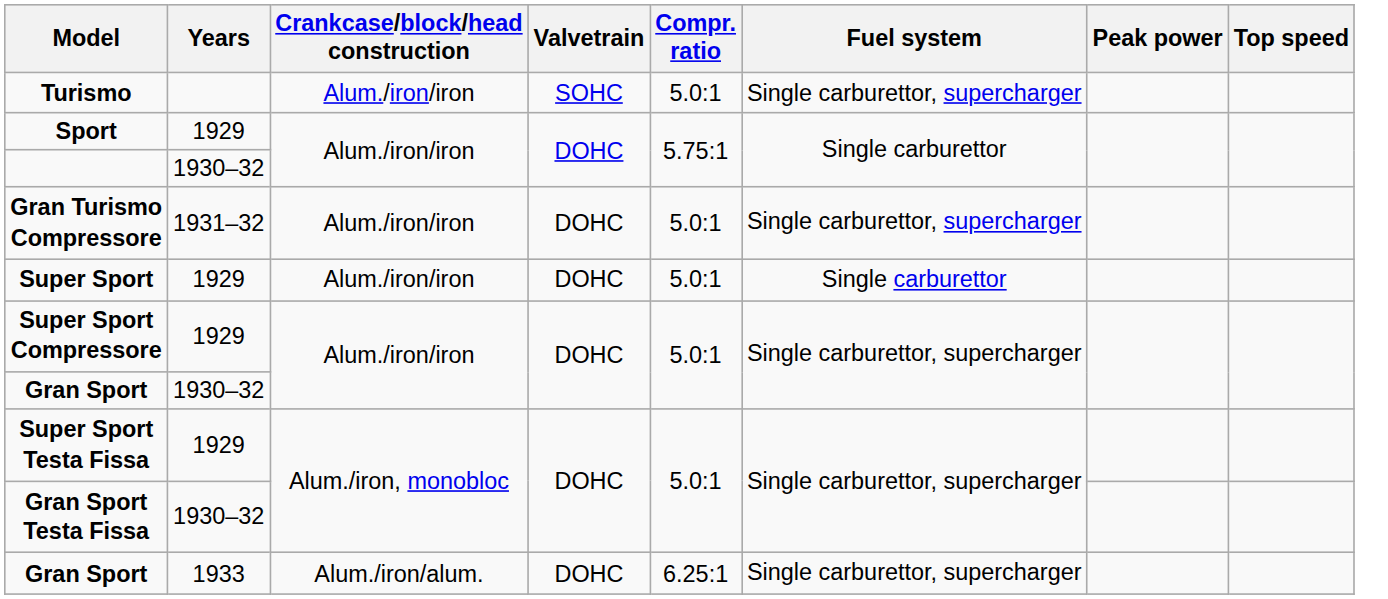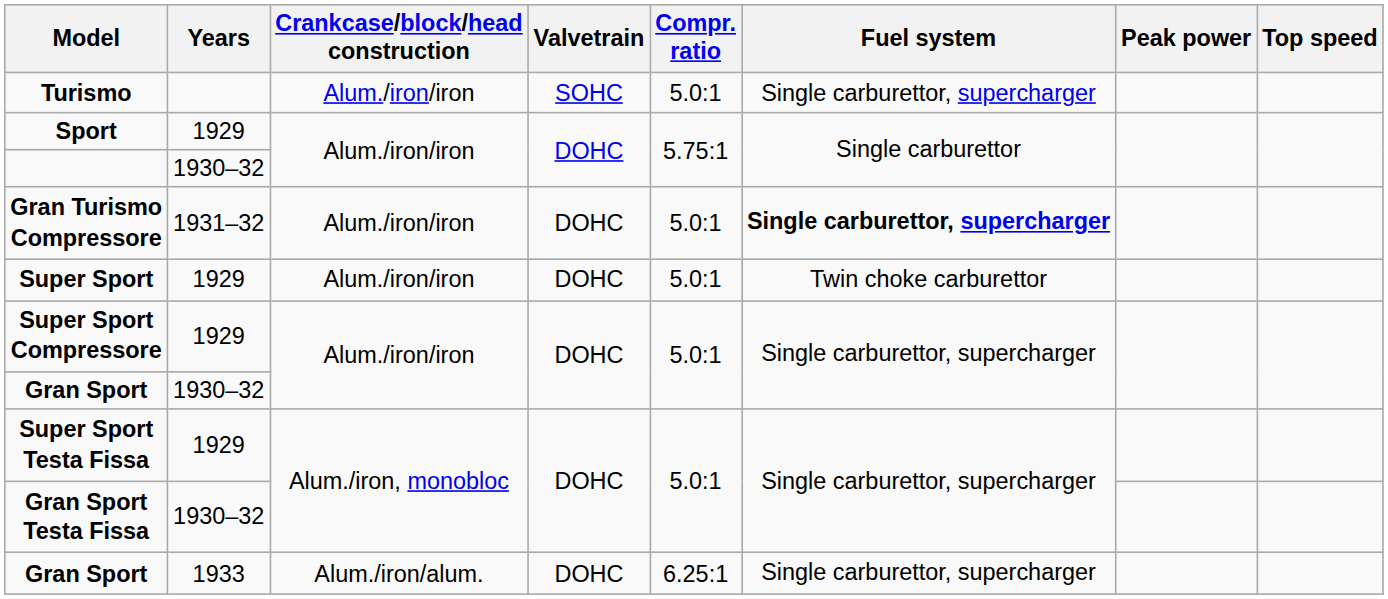 <table class="wikitable" style="text-align:center; font-size:91%;">
 <tr>
 <th>Model</th>
 <th>Years</th>
 <th style="line-height:1.2em;"><a href='#'>Crankcase</a>/<wbr><a href='#'>block</a>/<a href='#'>head</a><br>construction</th>
 <th>Valvetrain</th>
 <th style="line-height:1.2em;"><a href='#'>Compr.<br>ratio</a></th>
 <th style="line-height:1.2em;">Fuel system</th>
 <th>Peak power</th>
 <th>Top speed</th>
 </tr>
 <tr>
 <td><strong>Turismo</strong></td>
 <td></td>
 <td><a href='#'>Alum.</a>/<a href='#'>iron</a>/iron</td>
 <td><a href='#'>SOHC</a></td>
 <td>5.0:1</td>
 <td style="line-height:1.3em;">Single carburettor, <a href='#'>supercharger</a></td>
 <td style="line-height:1.3em;"> </td>
 <td style="line-height:1.3em;"></td>
 </tr>
 <tr>
 <td><strong>Sport</strong></td>
 <td>1929</td>
 <td rowspan=2>Alum./iron/iron</td>
 <td rowspan=2><a href='#'>DOHC</a></td>
 <td rowspan=2>5.75:1</td>
 <td rowspan=2 style="line-height:1.3em;">Single carburettor</td>
 <td rowspan=2 style="line-height:1.3em;"> </td>
 <td rowspan=2 style="line-height:1.3em;"></td>
 </tr>
 <tr>
 <td></td>
 <td>1930–32</td>
 </tr>
 <tr>
 <td style="line-height:1.3em;"><strong>Gran Turismo<br>Compressore</strong></td>
 <td>1931–32</td>
 <td>Alum./iron/iron</td>
 <td>DOHC</td>
 <td>5.0:1</td>
-<td style="line-height:1.3em;">Single carburettor, <a href='#'>supercharger</a></td>
+<td style="line-height:1.3em;"><strong>Single carburettor, <a href='#'>supercharger</a></strong></td>
 <td style="line-height:1.3em;"> </td>
 <td style="line-height:1.3em;"></td>
 </tr>
 <tr>
 <td><strong>Super Sport</strong></td>
 <td>1929</td>
 <td>Alum./iron/iron</td>
 <td>DOHC</td>
 <td>5.0:1</td>
-<td style="line-height:1.3em;">Single <a href='#'>carburettor</a></td>
+<td style="line-height:1.3em;">Twin choke carburettor</td>
 <td style="line-height:1.3em;"> </td>
 <td style="line-height:1.3em;"></td>
 </tr>
 <tr>
 <td style="line-height:1.3em;"><strong>Super Sport<br>Compressore</strong></td>
 <td>1929</td>
 <td rowspan=2>Alum./iron/iron</td>
 <td rowspan=2>DOHC</td>
 <td rowspan=2>5.0:1</td>
 <td rowspan=2 style="line-height:1.3em;">Single carburettor, supercharger</td>
 <td rowspan=2 style="line-height:1.3em;"> </td>
 <td rowspan=2 style="line-height:1.3em;"></td>
 </tr>
 <tr>
 <td><strong>Gran Sport</strong></td>
 <td>1930–32</td>
 </tr>
 <tr>
 <td style="line-height:1.3em;"><strong>Super Sport<br>Testa Fissa</strong></td>
 <td>1929</td>
 <td rowspan=2 style="line-height:1.3em;">Alum./iron, <a href='#'>monobloc</a></td>
 <td rowspan=2>DOHC</td>
 <td rowspan=2>5.0:1</td>
 <td rowspan=2 style="line-height:1.3em;">Single carburettor, supercharger</td>
 <td style="line-height:1.3em;"> </td>
 <td style="line-height:1.3em;"></td>
 </tr>
 <tr>
 <td style="line-height:1.3em;"><strong>Gran Sport<br>Testa Fissa</strong></td>
 <td>1930–32</td>
 <td style="line-height:1.3em;"> </td>
 <td style="line-height:1.3em;"></td>
 </tr>
 <tr>
 <td><strong>Gran Sport</strong></td>
 <td>1933</td>
 <td>Alum./iron/alum.</td>
 <td>DOHC</td>
 <td>6.25:1</td>
 <td style="line-height:1.3em;">Single carburettor, supercharger</td>
 <td style="line-height:1.3em;"> </td>
 <td style="line-height:1.3em;"></td>
 </tr>
 </table>
